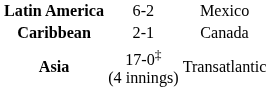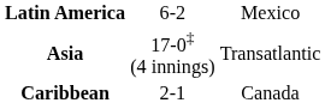 <table>
 <tr>
 <td align=center><strong>Latin America</strong></td>
 <td align=center>6-2</td>
 <td align=center>Mexico</td>
 </tr>
 <tr>
+<td align=center><strong>Asia</strong></td>
+<td align=center>17-0<sup>‡</sup><br>(4 innings)</td>
+<td align=center>Transatlantic</td>
+</tr>
+<tr>
 <td align=center><strong>Caribbean</strong></td>
 <td align=center>2-1</td>
 <td align=center>Canada</td>
 </tr>
-<tr>
-<td align=center><strong>Asia</strong></td>
-<td align=center>17-0<sup>‡</sup><br>(4 innings)</td>
-<td align=center>Transatlantic</td>
-</tr>
 </table>
